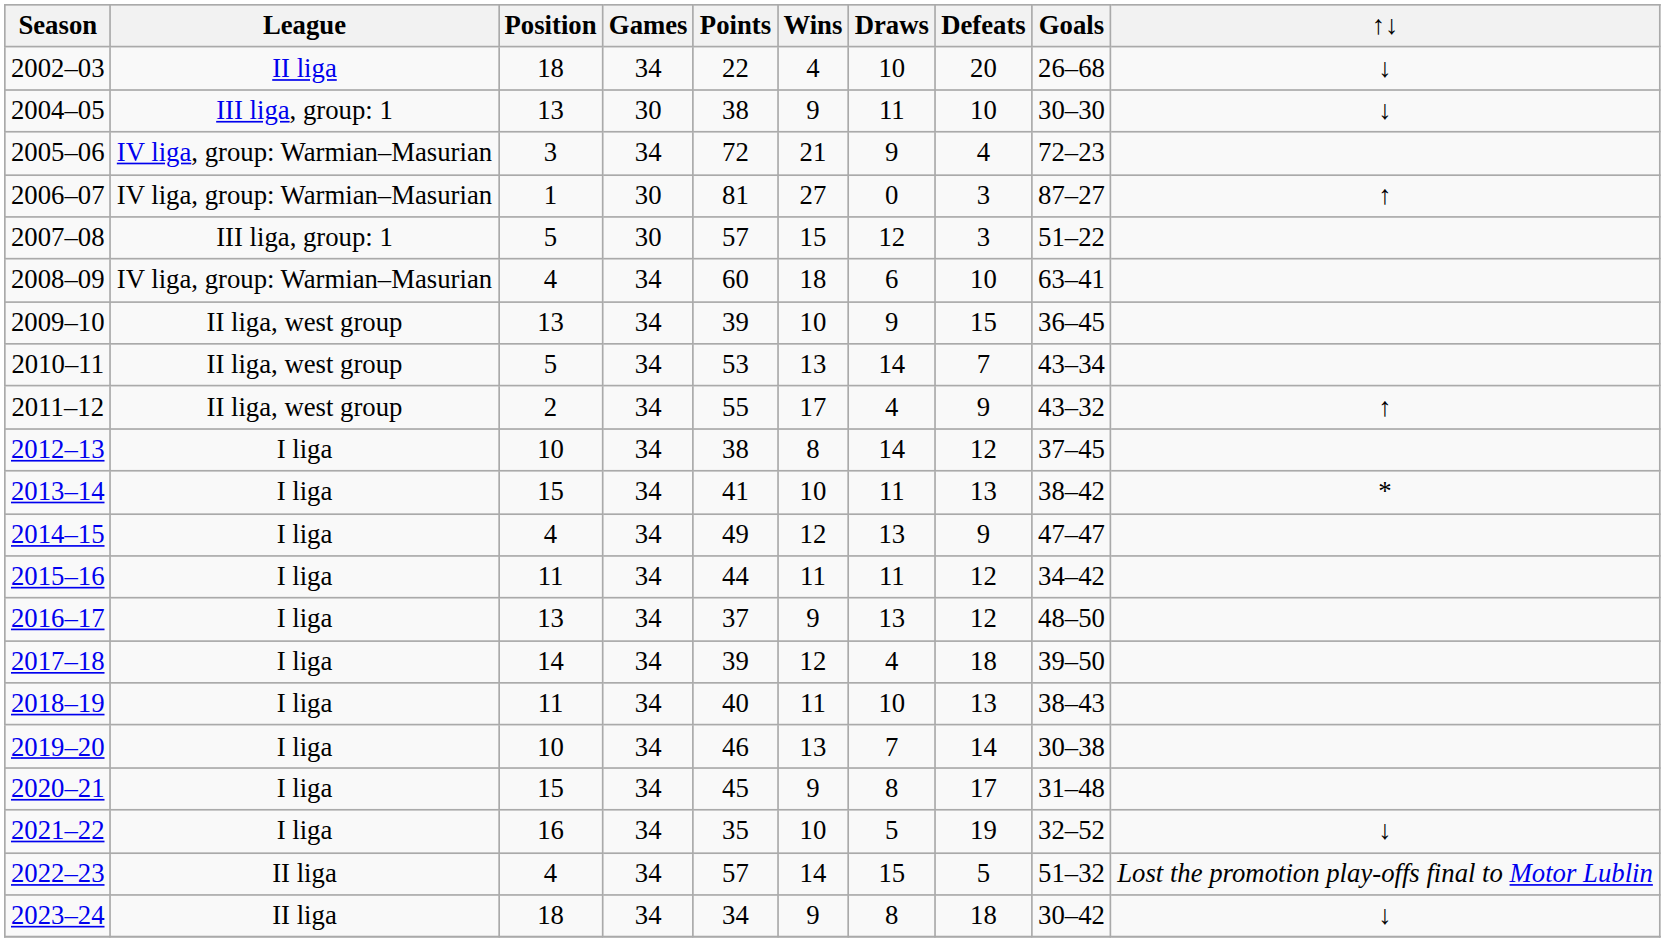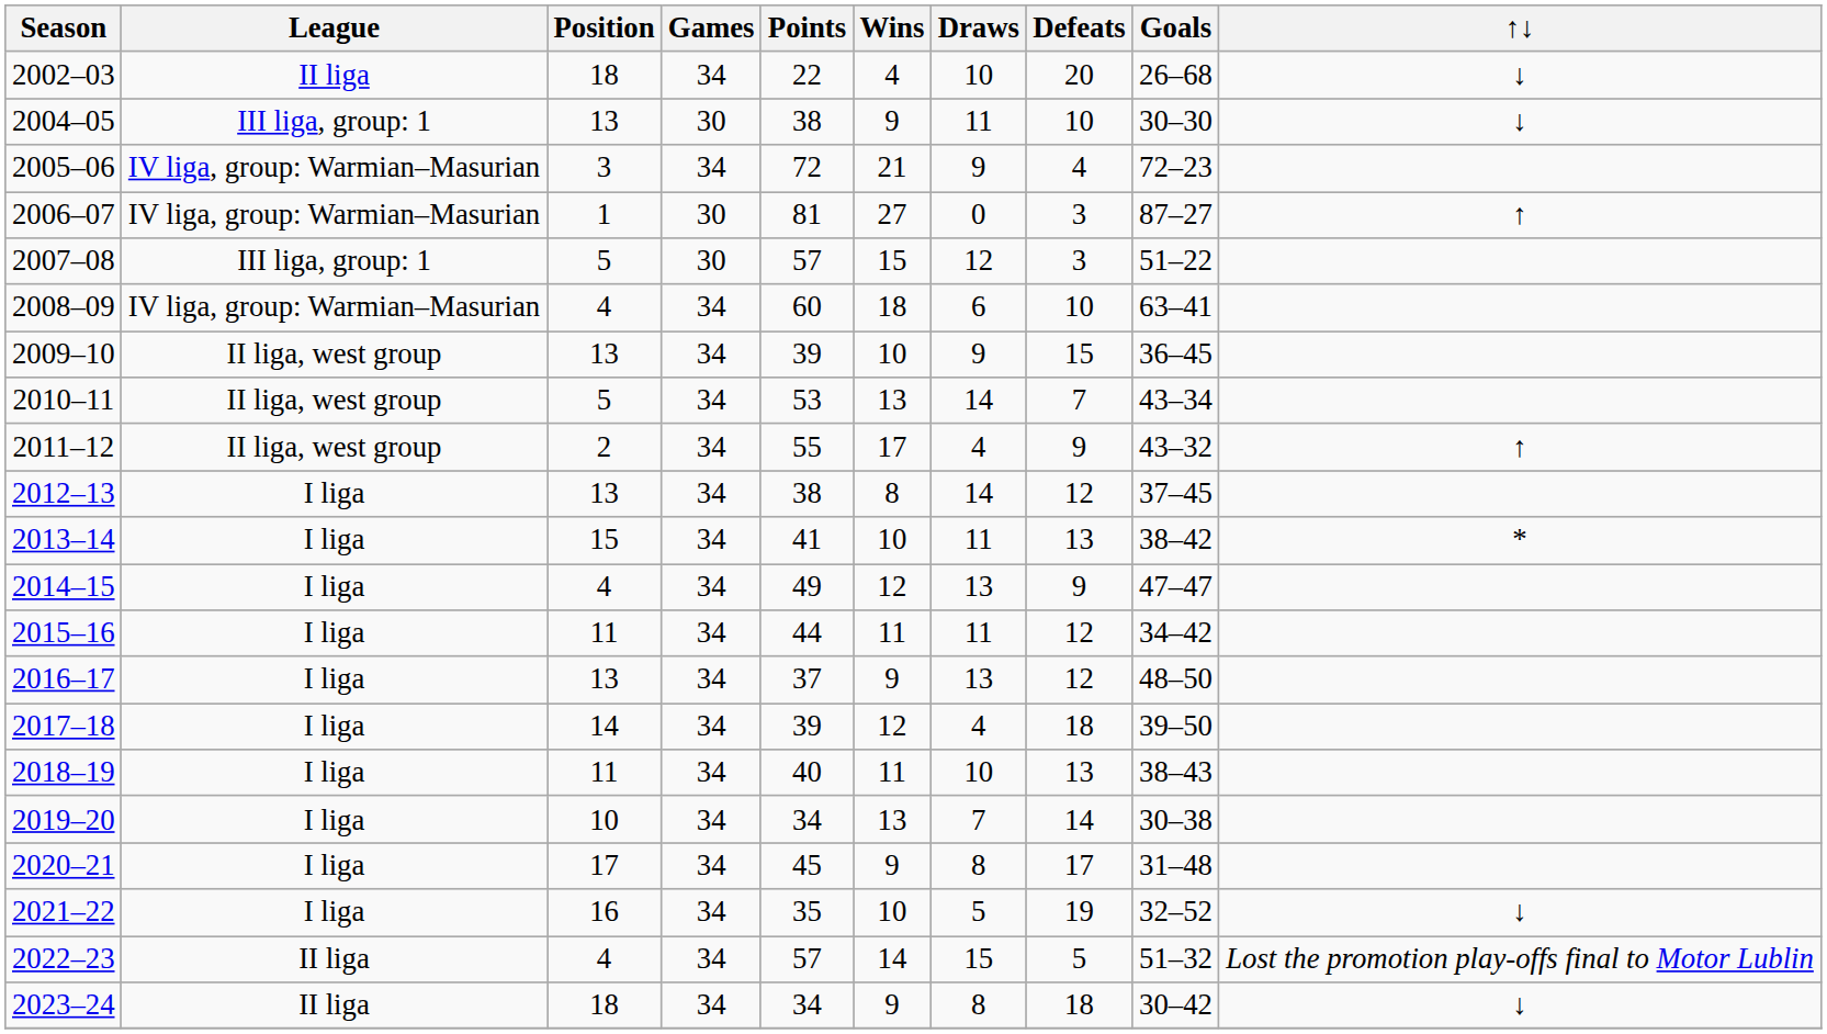 <table class="wikitable" style="text-align:center">
 <tr>
 <th>Season</th>
 <th>League</th>
 <th>Position</th>
 <th>Games</th>
 <th>Points</th>
 <th>Wins</th>
 <th>Draws</th>
 <th>Defeats</th>
 <th>Goals</th>
 <th>↑↓</th>
 </tr>
 <tr>
 <td>2002–03</td>
 <td><a href='#'>II liga</a></td>
 <td>18</td>
 <td>34</td>
 <td>22</td>
 <td>4</td>
 <td>10</td>
 <td>20</td>
 <td>26–68</td>
 <td>↓</td>
 </tr>
 <tr>
 <td>2004–05</td>
 <td><a href='#'>III liga</a>, group: 1</td>
 <td>13</td>
 <td>30</td>
 <td>38</td>
 <td>9</td>
 <td>11</td>
 <td>10</td>
 <td>30–30</td>
 <td>↓</td>
 </tr>
 <tr>
 <td>2005–06</td>
 <td><a href='#'>IV liga</a>, group: Warmian–Masurian</td>
 <td>3</td>
 <td>34</td>
 <td>72</td>
 <td>21</td>
 <td>9</td>
 <td>4</td>
 <td>72–23</td>
 <td></td>
 </tr>
 <tr>
 <td>2006–07</td>
 <td>IV liga, group: Warmian–Masurian</td>
 <td>1</td>
 <td>30</td>
 <td>81</td>
 <td>27</td>
 <td>0</td>
 <td>3</td>
 <td>87–27</td>
 <td>↑</td>
 </tr>
 <tr>
 <td>2007–08</td>
 <td>III liga, group: 1</td>
 <td>5</td>
 <td>30</td>
 <td>57</td>
 <td>15</td>
 <td>12</td>
 <td>3</td>
 <td>51–22</td>
 <td></td>
 </tr>
 <tr>
 <td>2008–09</td>
 <td>IV liga, group: Warmian–Masurian</td>
 <td>4</td>
 <td>34</td>
 <td>60</td>
 <td>18</td>
 <td>6</td>
 <td>10</td>
 <td>63–41</td>
 <td></td>
 </tr>
 <tr>
 <td>2009–10</td>
 <td>II liga, west group</td>
 <td>13</td>
 <td>34</td>
 <td>39</td>
 <td>10</td>
 <td>9</td>
 <td>15</td>
 <td>36–45</td>
 <td></td>
 </tr>
 <tr>
 <td>2010–11</td>
 <td>II liga, west group</td>
 <td>5</td>
 <td>34</td>
 <td>53</td>
 <td>13</td>
 <td>14</td>
 <td>7</td>
 <td>43–34</td>
 <td></td>
 </tr>
 <tr>
 <td>2011–12</td>
 <td>II liga, west group</td>
 <td>2</td>
 <td>34</td>
 <td>55</td>
 <td>17</td>
 <td>4</td>
 <td>9</td>
 <td>43–32</td>
 <td>↑</td>
 </tr>
 <tr>
 <td><a href='#'>2012–13</a></td>
 <td>I liga</td>
-<td>10</td>
+<td>13</td>
 <td>34</td>
 <td>38</td>
 <td>8</td>
 <td>14</td>
 <td>12</td>
 <td>37–45</td>
 <td></td>
 </tr>
 <tr>
 <td><a href='#'>2013–14</a></td>
 <td>I liga</td>
 <td>15</td>
 <td>34</td>
 <td>41</td>
 <td>10</td>
 <td>11</td>
 <td>13</td>
 <td>38–42</td>
 <td>*</td>
 </tr>
 <tr>
 <td><a href='#'>2014–15</a></td>
 <td>I liga</td>
 <td>4</td>
 <td>34</td>
 <td>49</td>
 <td>12</td>
 <td>13</td>
 <td>9</td>
 <td>47–47</td>
 <td></td>
 </tr>
 <tr>
 <td><a href='#'>2015–16</a></td>
 <td>I liga</td>
 <td>11</td>
 <td>34</td>
 <td>44</td>
 <td>11</td>
 <td>11</td>
 <td>12</td>
 <td>34–42</td>
 <td></td>
 </tr>
 <tr>
 <td><a href='#'>2016–17</a></td>
 <td>I liga</td>
 <td>13</td>
 <td>34</td>
 <td>37</td>
 <td>9</td>
 <td>13</td>
 <td>12</td>
 <td>48–50</td>
 <td></td>
 </tr>
 <tr>
 <td><a href='#'>2017–18</a></td>
 <td>I liga</td>
 <td>14</td>
 <td>34</td>
 <td>39</td>
 <td>12</td>
 <td>4</td>
 <td>18</td>
 <td>39–50</td>
 <td></td>
 </tr>
 <tr>
 <td><a href='#'>2018–19</a></td>
 <td>I liga</td>
 <td>11</td>
 <td>34</td>
 <td>40</td>
 <td>11</td>
 <td>10</td>
 <td>13</td>
 <td>38–43</td>
 <td></td>
 </tr>
 <tr>
 <td><a href='#'>2019–20</a></td>
 <td>I liga</td>
 <td>10</td>
 <td>34</td>
-<td>46</td>
+<td>34</td>
 <td>13</td>
 <td>7</td>
 <td>14</td>
 <td>30–38</td>
 <td></td>
 </tr>
 <tr>
 <td><a href='#'>2020–21</a></td>
 <td>I liga</td>
-<td>15</td>
+<td>17</td>
 <td>34</td>
 <td>45</td>
 <td>9</td>
 <td>8</td>
 <td>17</td>
 <td>31–48</td>
 <td></td>
 </tr>
 <tr>
 <td><a href='#'>2021–22</a></td>
 <td>I liga</td>
 <td>16</td>
 <td>34</td>
 <td>35</td>
 <td>10</td>
 <td>5</td>
 <td>19</td>
 <td>32–52</td>
 <td>↓</td>
 </tr>
 <tr>
 <td><a href='#'>2022–23</a></td>
 <td>II liga</td>
 <td>4</td>
 <td>34</td>
 <td>57</td>
 <td>14</td>
 <td>15</td>
 <td>5</td>
 <td>51–32</td>
 <td><em>Lost the promotion play-offs final to <a href='#'>Motor Lublin</a></em></td>
 </tr>
 <tr>
 <td><a href='#'>2023–24</a></td>
 <td>II liga</td>
 <td>18</td>
 <td>34</td>
 <td>34</td>
 <td>9</td>
 <td>8</td>
 <td>18</td>
 <td>30–42</td>
 <td>↓</td>
 </tr>
 <tr>
 </tr>
 </table>
